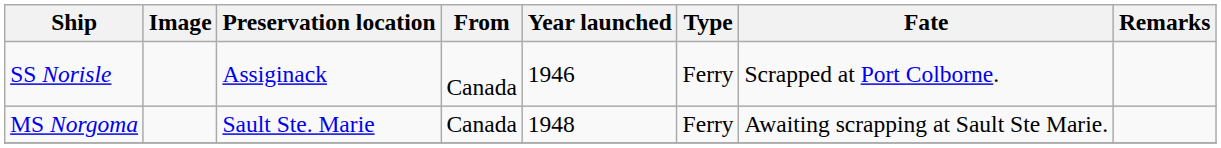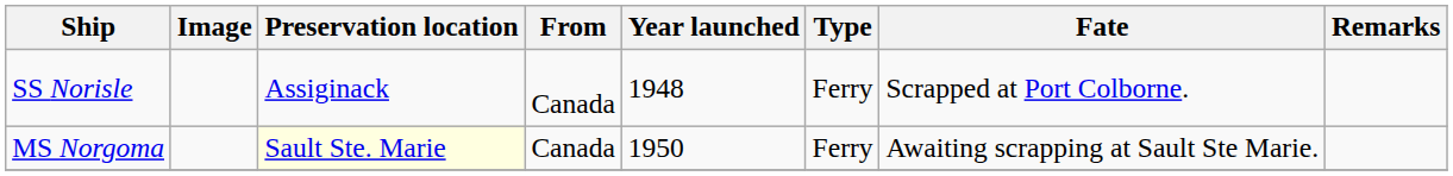 <table class="wikitable sortable">
 <tr>
 <th>Ship</th>
 <th>Image</th>
 <th>Preservation location</th>
 <th>From</th>
 <th>Year launched</th>
 <th>Type</th>
 <th>Fate</th>
 <th>Remarks</th>
 </tr>
 <tr>
 <td data-sort-value=Norisle><a href='#'>SS <em>Norisle</em></a></td>
 <td></td>
 <td><a href='#'>Assiginack</a></td>
 <td><br>Canada</td>
-<td>1946</td>
+<td>1948</td>
 <td>Ferry</td>
 <td>Scrapped at <a href='#'>Port Colborne</a>.</td>
 <td></td>
 </tr>
 <tr>
 <td data-sort-value=Norgoma><a href='#'>MS <em>Norgoma</em></a></td>
 <td></td>
-<td><a href='#'>Sault Ste. Marie</a></td>
+<td style="background: lightyellow;"><a href='#'>Sault Ste. Marie</a></td>
 <td> Canada</td>
-<td>1948</td>
+<td>1950</td>
 <td>Ferry</td>
 <td>Awaiting scrapping at Sault Ste Marie.</td>
 <td></td>
 </tr>
 <tr>
 </tr>
 </table>
